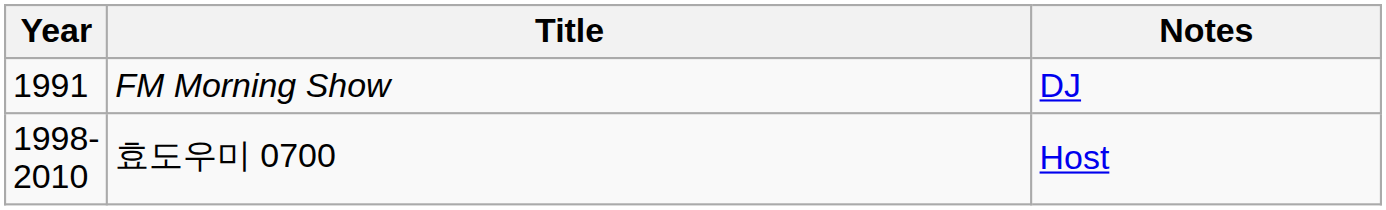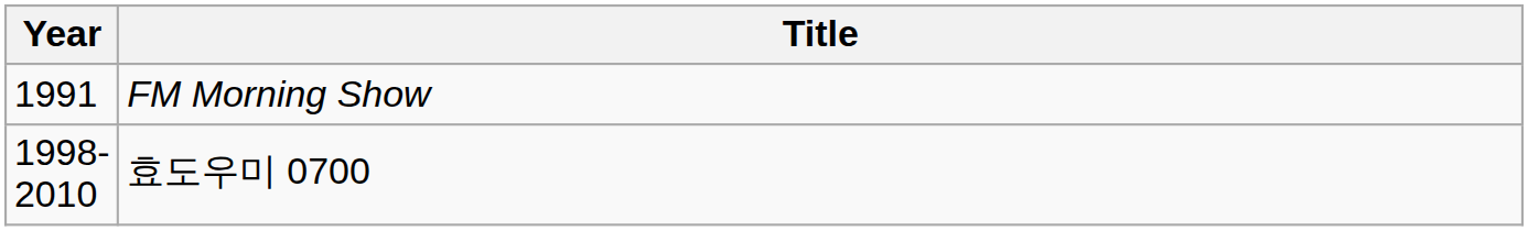 <table class="wikitable" style="width:650px">
 <tr>
 <th width=10>Year</th>
 <th>Title</th>
-<th>Notes</th>
 </tr>
 <tr>
 <td>1991</td>
 <td><em>FM Morning Show</em></td>
-<td><a href='#'>DJ</a></td>
 </tr>
 <tr>
 <td>1998-2010</td>
 <td>효도우미 0700</td>
-<td><a href='#'>Host</a></td>
 </tr>
 </table>
